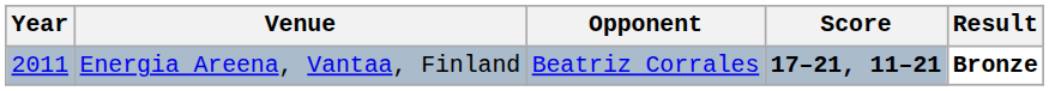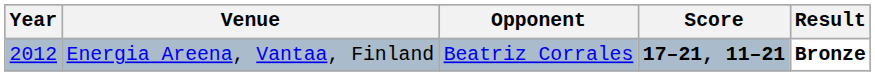 <table class="sortable wikitable" style="font-size: 90%;">
 <tr>
 <th>Year</th>
 <th>Venue</th>
 <th>Opponent</th>
 <th>Score</th>
 <th>Result</th>
 </tr>
 <tr style="background:#AABBCC">
-<td align="center"><a href='#'>2011</a></td>
+<td align="center"><a href='#'>2012</a></td>
 <td align="left"><a href='#'>Energia Areena</a>, <a href='#'>Vantaa</a>, Finland</td>
 <td align="left"> <a href='#'>Beatriz Corrales</a></td>
 <td align="left"><strong>17–21, 11–21</strong></td>
 <td style="text-align:left; background:white"> <strong>Bronze</strong></td>
 </tr>
 </table>
